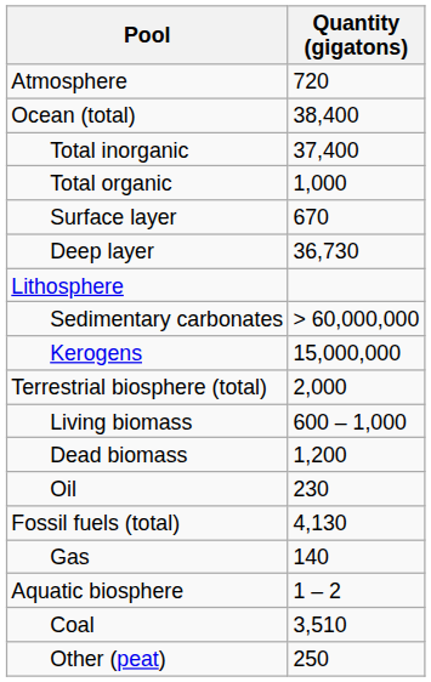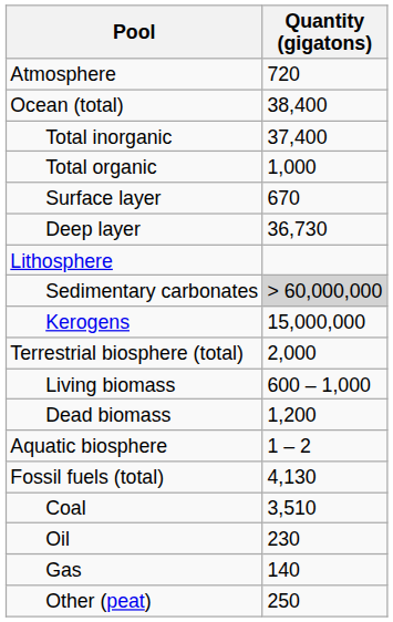 <table class=wikitable align="right" style="text-align:left; font-size:0.9em">
 <tr>
 <th>Pool</th>
 <th>Quantity<br>(gigatons)</th>
 </tr>
 <tr>
 <td>Atmosphere</td>
 <td>720</td>
 </tr>
 <tr>
 <td>Ocean (total)</td>
 <td>38,400</td>
 </tr>
 <tr>
 <td style="padding-left: 2em">Total inorganic</td>
 <td>37,400</td>
 </tr>
 <tr>
 <td style="padding-left: 2em">Total organic</td>
 <td>1,000</td>
 </tr>
 <tr>
 <td style="padding-left: 2em">Surface layer</td>
 <td>670</td>
 </tr>
 <tr>
 <td style="padding-left: 2em">Deep layer</td>
 <td>36,730</td>
 </tr>
 <tr>
 <td><a href='#'>Lithosphere</a></td>
 <td></td>
 </tr>
 <tr>
 <td style="padding-left: 2em">Sedimentary carbonates</td>
-<td>> 60,000,000</td>
+<td style="background: lightgrey;">> 60,000,000</td>
 </tr>
 <tr>
 <td style="padding-left: 2em"><a href='#'>Kerogens</a></td>
 <td>15,000,000</td>
 </tr>
 <tr>
 <td>Terrestrial biosphere (total)</td>
 <td>2,000</td>
 </tr>
 <tr>
 <td style="padding-left: 2em">Living biomass</td>
 <td>600 – 1,000</td>
 </tr>
 <tr>
 <td style="padding-left: 2em">Dead biomass</td>
 <td>1,200</td>
 </tr>
 <tr>
-<td style="padding-left: 2em">Oil</td>
-<td>230</td>
+<td>Aquatic biosphere</td>
+<td>1 – 2</td>
 </tr>
 <tr>
 <td>Fossil fuels (total)</td>
 <td>4,130</td>
 </tr>
 <tr>
+<td style="padding-left: 2em">Coal</td>
+<td>3,510</td>
+</tr>
+<tr>
+<td style="padding-left: 2em">Oil</td>
+<td>230</td>
+</tr>
+<tr>
 <td style="padding-left: 2em">Gas</td>
 <td>140</td>
-</tr>
-<tr>
-<td>Aquatic biosphere</td>
-<td>1 – 2</td>
-</tr>
-<tr>
-<td style="padding-left: 2em">Coal</td>
-<td>3,510</td>
 </tr>
 <tr>
 <td style="padding-left: 2em">Other (<a href='#'>peat</a>)</td>
 <td>250</td>
 </tr>
 </table>
